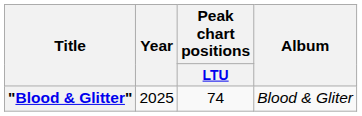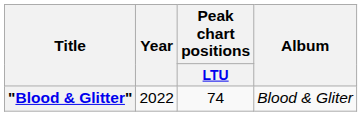 <table class="wikitable plainrowheaders" style="text-align:center">
 <tr>
 <th scope="col" rowspan="2">Title</th>
 <th scope="col" rowspan="2">Year</th>
 <th scope="col" colspan="1">Peak chart positions</th>
 <th scope="col" rowspan="2">Album</th>
 </tr>
 <tr>
 <th scope="col" style="width:3.5em;font-size:90%;"><a href='#'>LTU</a><br></th>
 </tr>
 <tr>
 <th scope="row">"<a href='#'>Blood & Glitter</a>"</th>
-<td>2025</td>
+<td>2022</td>
 <td>74</td>
 <td><em>Blood & Gliter</em></td>
 </tr>
 </table>
